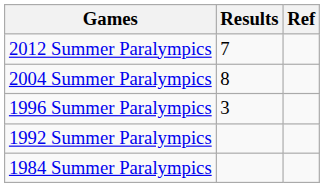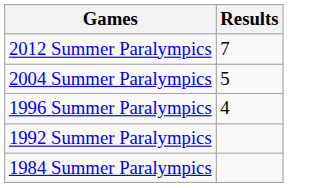 <table class="wikitable">
 <tr>
 <th>Games</th>
 <th>Results</th>
-<th>Ref</th>
 </tr>
 <tr>
 <td><a href='#'>2012 Summer Paralympics</a></td>
 <td>7</td>
-<td></td>
 </tr>
 <tr>
 <td><a href='#'>2004 Summer Paralympics</a></td>
-<td>8</td>
-<td></td>
+<td>5</td>
 </tr>
 <tr>
 <td><a href='#'>1996 Summer Paralympics</a></td>
-<td>3</td>
-<td></td>
+<td>4</td>
 </tr>
 <tr>
 <td><a href='#'>1992 Summer Paralympics</a></td>
-<td></td>
 <td></td>
 </tr>
 <tr>
 <td><a href='#'>1984 Summer Paralympics</a></td>
 <td></td>
-<td></td>
 </tr>
 </table>
